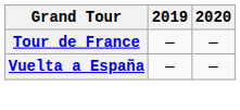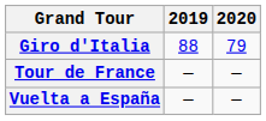 <table class="wikitable plainrowheaders">
 <tr>
 <th>Grand Tour</th>
 <th scope="col">2019</th>
 <th scope="col">2020</th>
+</tr>
+<tr style="text-align:center;">
+<th scope="row"> <a href='#'>Giro d'Italia</a></th>
+<td><a href='#'>88</a></td>
+<td><a href='#'>79</a></td>
 </tr>
 <tr style="text-align:center;">
 <th scope="row"> <a href='#'>Tour de France</a></th>
 <td>—</td>
 <td>—</td>
 </tr>
 <tr style="text-align:center;">
 <th scope="row"> <a href='#'>Vuelta a España</a></th>
 <td>—</td>
 <td>—</td>
 </tr>
 </table>
